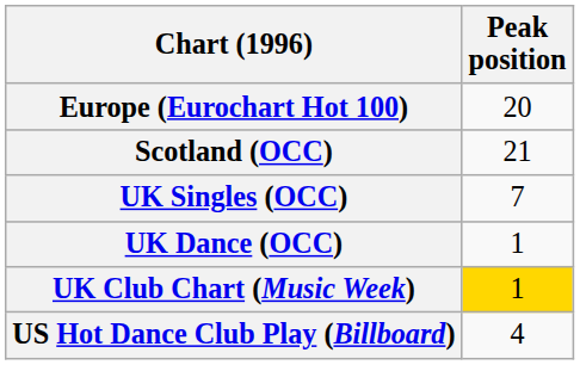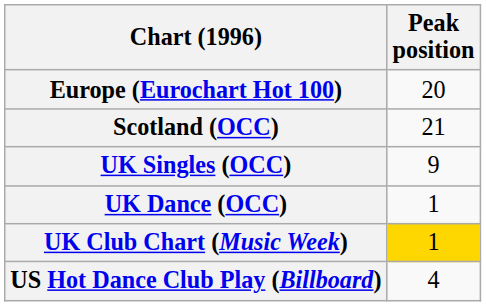 <table class="wikitable sortable plainrowheaders" style="text-align:center">
 <tr>
 <th scope="col">Chart (1996)</th>
 <th scope="col">Peak<br>position</th>
 </tr>
 <tr>
 <th scope="row">Europe (<a href='#'>Eurochart Hot 100</a>)</th>
 <td>20</td>
 </tr>
 <tr>
 <th scope="row">Scotland (<a href='#'>OCC</a>)</th>
 <td>21</td>
 </tr>
 <tr>
 <th scope="row"><a href='#'>UK Singles</a> (<a href='#'>OCC</a>)</th>
-<td>7</td>
+<td>9</td>
 </tr>
 <tr>
 <th scope="row"><a href='#'>UK Dance</a> (<a href='#'>OCC</a>)</th>
 <td>1</td>
 </tr>
 <tr>
 <th scope="row"><a href='#'>UK Club Chart</a> (<em><a href='#'>Music Week</a></em>)</th>
 <td style="background: gold;">1</td>
 </tr>
 <tr>
 <th scope="row">US <a href='#'>Hot Dance Club Play</a> (<em><a href='#'>Billboard</a></em>)</th>
 <td>4</td>
 </tr>
 </table>
